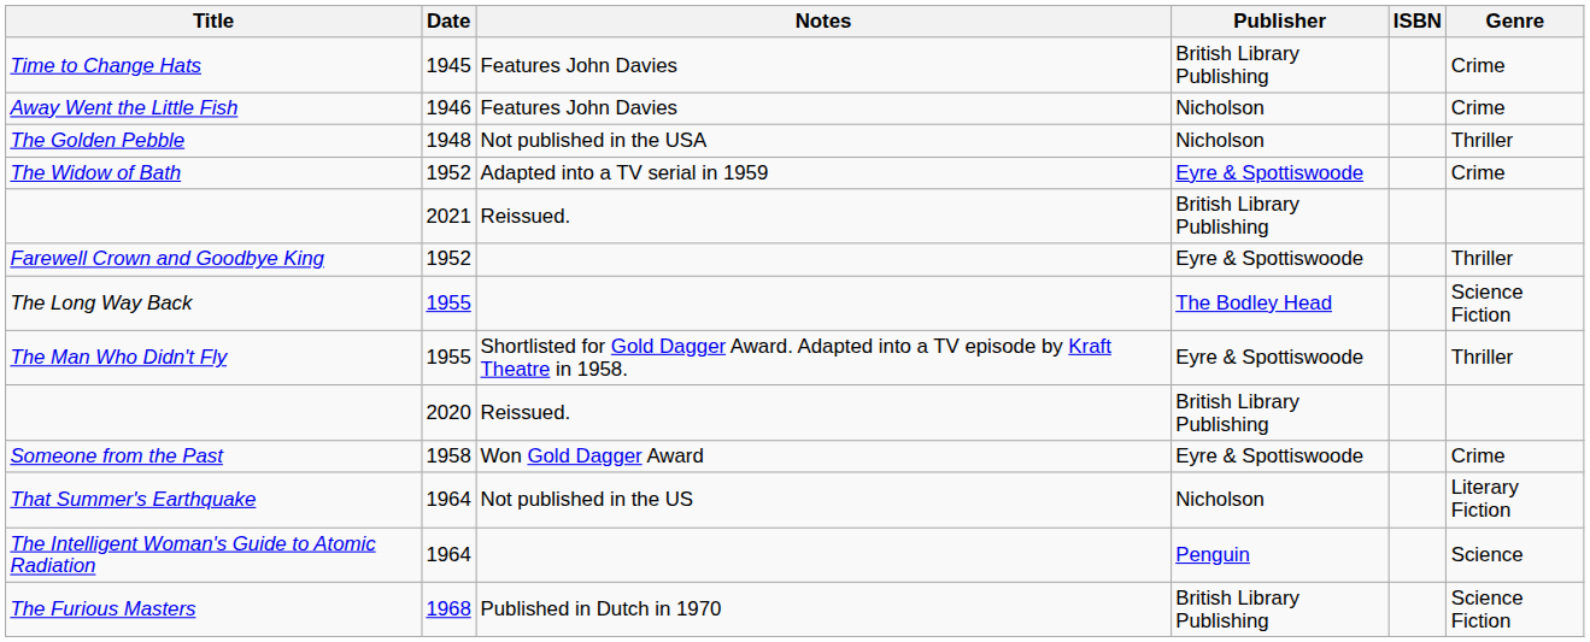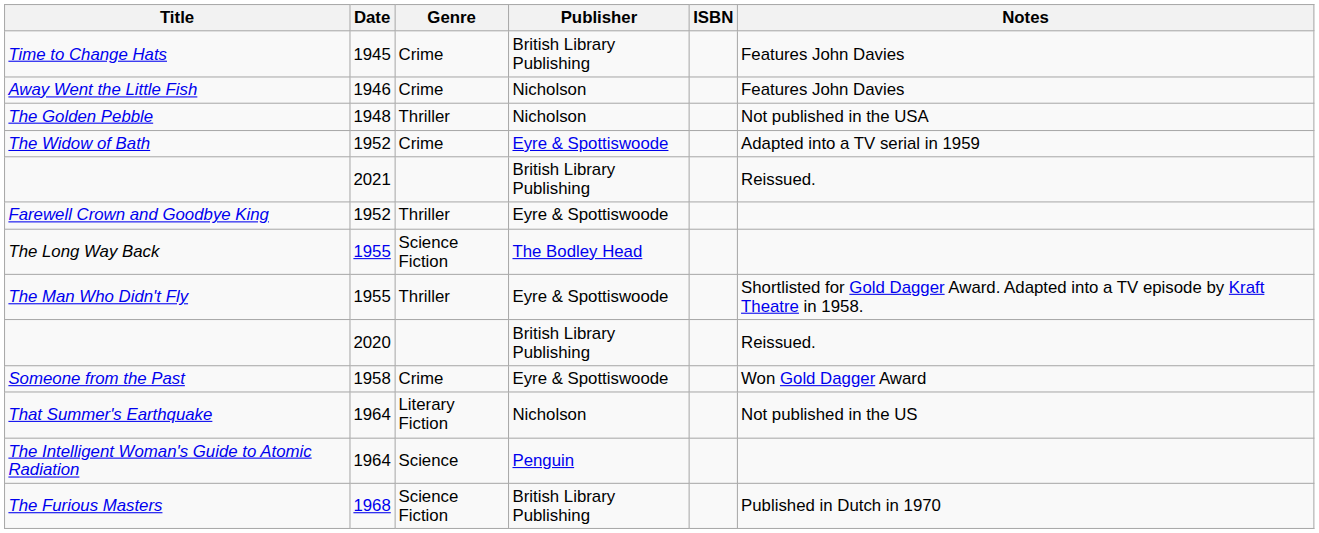 <table class="wikitable">
 <tr>
 <th>Title</th>
 <th>Date</th>
-<th>Notes</th>
+<th>Genre</th>
 <th>Publisher</th>
 <th>ISBN</th>
-<th>Genre</th>
+<th>Notes</th>
 </tr>
 <tr>
 <td><em><a href='#'>Time to Change Hats</a></em></td>
 <td>1945</td>
-<td>Features John Davies</td>
+<td>Crime</td>
 <td>British Library Publishing</td>
 <td></td>
-<td>Crime</td>
+<td>Features John Davies</td>
 </tr>
 <tr>
 <td><em><a href='#'>Away Went the Little Fish</a></em></td>
 <td>1946</td>
-<td>Features John Davies</td>
+<td>Crime</td>
 <td>Nicholson</td>
 <td></td>
-<td>Crime</td>
+<td>Features John Davies</td>
 </tr>
 <tr>
 <td><em><a href='#'>The Golden Pebble</a></em></td>
 <td>1948</td>
-<td>Not published in the USA</td>
+<td>Thriller</td>
 <td>Nicholson</td>
 <td></td>
-<td>Thriller</td>
+<td>Not published in the USA</td>
 </tr>
 <tr>
 <td><em><a href='#'>The Widow of Bath</a></em></td>
 <td>1952</td>
-<td>Adapted into a TV serial in 1959</td>
+<td>Crime</td>
 <td><a href='#'>Eyre & Spottiswoode</a></td>
 <td></td>
-<td>Crime</td>
+<td>Adapted into a TV serial in 1959</td>
 </tr>
 <tr>
 <td></td>
 <td>2021</td>
+<td></td>
+<td>British Library Publishing</td>
+<td></td>
 <td>Reissued.</td>
-<td>British Library Publishing</td>
+</tr>
+<tr>
+<td><em><a href='#'>Farewell Crown and Goodbye King</a></em></td>
+<td>1952</td>
+<td>Thriller</td>
+<td>Eyre & Spottiswoode</td>
 <td></td>
 <td></td>
 </tr>
 <tr>
-<td><em><a href='#'>Farewell Crown and Goodbye King</a></em></td>
-<td>1952</td>
-<td></td>
-<td>Eyre & Spottiswoode</td>
-<td></td>
-<td>Thriller</td>
-</tr>
-<tr>
 <td><em>The Long Way Back</em></td>
 <td><a href='#'>1955</a></td>
-<td></td>
+<td>Science Fiction</td>
 <td><a href='#'>The Bodley Head</a></td>
 <td></td>
-<td>Science Fiction</td>
+<td></td>
 </tr>
 <tr>
 <td><em><a href='#'>The Man Who Didn't Fly</a></em></td>
 <td>1955</td>
-<td>Shortlisted for <a href='#'>Gold Dagger</a> Award. Adapted into a TV episode by <a href='#'>Kraft Theatre</a> in 1958.</td>
+<td>Thriller</td>
 <td>Eyre & Spottiswoode</td>
 <td></td>
-<td>Thriller</td>
+<td>Shortlisted for <a href='#'>Gold Dagger</a> Award. Adapted into a TV episode by <a href='#'>Kraft Theatre</a> in 1958.</td>
 </tr>
 <tr>
 <td></td>
 <td>2020</td>
+<td></td>
+<td>British Library Publishing</td>
+<td></td>
 <td>Reissued.</td>
-<td>British Library Publishing</td>
+</tr>
+<tr>
+<td><em><a href='#'>Someone from the Past</a></em></td>
+<td>1958</td>
+<td>Crime</td>
+<td>Eyre & Spottiswoode</td>
+<td></td>
+<td>Won <a href='#'>Gold Dagger</a> Award</td>
+</tr>
+<tr>
+<td><em><a href='#'>That Summer's Earthquake</a></em></td>
+<td>1964</td>
+<td>Literary Fiction</td>
+<td>Nicholson</td>
+<td></td>
+<td>Not published in the US</td>
+</tr>
+<tr>
+<td><em><a href='#'>The Intelligent Woman's Guide to Atomic Radiation</a></em></td>
+<td>1964</td>
+<td>Science</td>
+<td><a href='#'>Penguin</a></td>
 <td></td>
 <td></td>
 </tr>
 <tr>
-<td><em><a href='#'>Someone from the Past</a></em></td>
-<td>1958</td>
-<td>Won <a href='#'>Gold Dagger</a> Award</td>
-<td>Eyre & Spottiswoode</td>
-<td></td>
-<td>Crime</td>
-</tr>
-<tr>
-<td><em><a href='#'>That Summer's Earthquake</a></em></td>
-<td>1964</td>
-<td>Not published in the US</td>
-<td>Nicholson</td>
-<td></td>
-<td>Literary Fiction</td>
-</tr>
-<tr>
-<td><em><a href='#'>The Intelligent Woman's Guide to Atomic Radiation</a></em></td>
-<td>1964</td>
-<td></td>
-<td><a href='#'>Penguin</a></td>
-<td></td>
-<td>Science</td>
-</tr>
-<tr>
 <td><em><a href='#'>The Furious Masters</a></em></td>
 <td><a href='#'>1968</a></td>
-<td>Published in Dutch in 1970</td>
+<td>Science Fiction</td>
 <td>British Library Publishing</td>
 <td></td>
-<td>Science Fiction</td>
+<td>Published in Dutch in 1970</td>
 </tr>
 </table>
